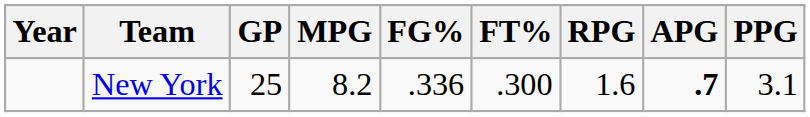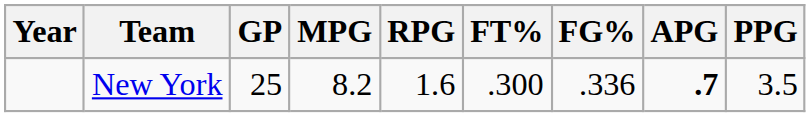 <table class="wikitable sortable" style="font-size:95%; text-align:right;">
 <tr>
 <th>Year</th>
 <th>Team</th>
 <th>GP</th>
 <th>MPG</th>
+<th>RPG</th>
+<th>FT%</th>
 <th>FG%</th>
-<th>FT%</th>
-<th>RPG</th>
 <th>APG</th>
 <th>PPG</th>
 </tr>
 <tr>
 <td style="text-align:left;"></td>
 <td style="text-align:left;"><a href='#'>New York</a></td>
 <td>25</td>
 <td>8.2</td>
+<td>1.6</td>
+<td>.300</td>
 <td>.336</td>
-<td>.300</td>
-<td>1.6</td>
 <td><strong>.7</strong></td>
-<td>3.1</td>
+<td>3.5</td>
 </tr>
 </table>
